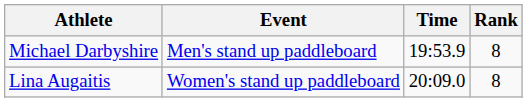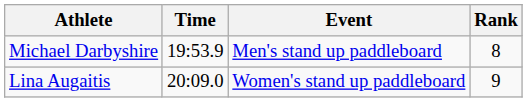 <table class=wikitable style=font-size:90%;text-align:center>
 <tr>
 <th>Athlete</th>
+<th>Time</th>
 <th>Event</th>
-<th>Time</th>
 <th>Rank</th>
 </tr>
 <tr>
 <td align=left><a href='#'>Michael Darbyshire</a></td>
+<td>19:53.9</td>
 <td align=left><a href='#'>Men's stand up paddleboard</a></td>
-<td>19:53.9</td>
 <td>8</td>
 </tr>
 <tr>
 <td align=left><a href='#'>Lina Augaitis</a></td>
+<td>20:09.0</td>
 <td align=left><a href='#'>Women's stand up paddleboard</a></td>
-<td>20:09.0</td>
-<td>8</td>
+<td>9</td>
 </tr>
 </table>
